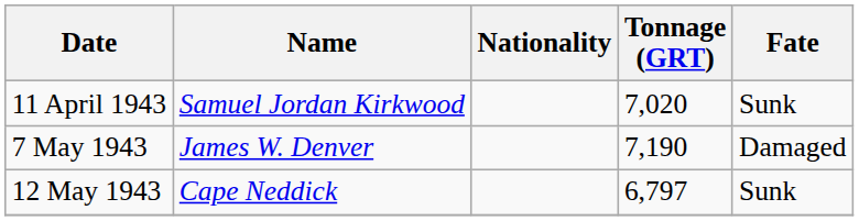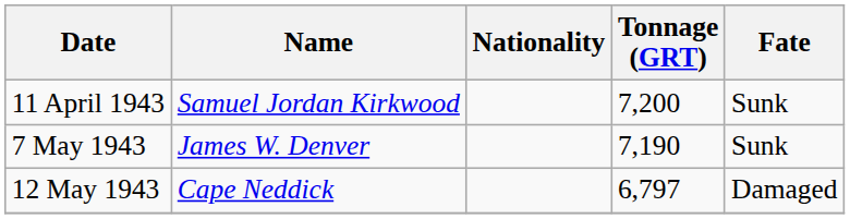 <table class="wikitable sortable">
 <tr>
 <th>Date</th>
 <th>Name</th>
 <th>Nationality</th>
 <th>Tonnage<br>(<a href='#'>GRT</a>)</th>
 <th>Fate</th>
 </tr>
 <tr>
 <td>11 April 1943</td>
 <td><a href='#'><em>Samuel Jordan Kirkwood</em></a></td>
 <td></td>
-<td>7,020</td>
+<td>7,200</td>
 <td>Sunk</td>
 </tr>
 <tr>
 <td>7 May 1943</td>
 <td><a href='#'><em>James W. Denver</em></a></td>
 <td></td>
 <td>7,190</td>
-<td>Damaged</td>
+<td>Sunk</td>
 </tr>
 <tr>
 <td>12 May 1943</td>
 <td><a href='#'><em>Cape Neddick</em></a></td>
 <td></td>
 <td>6,797</td>
-<td>Sunk</td>
+<td>Damaged</td>
 </tr>
 <tr>
 </tr>
 </table>
